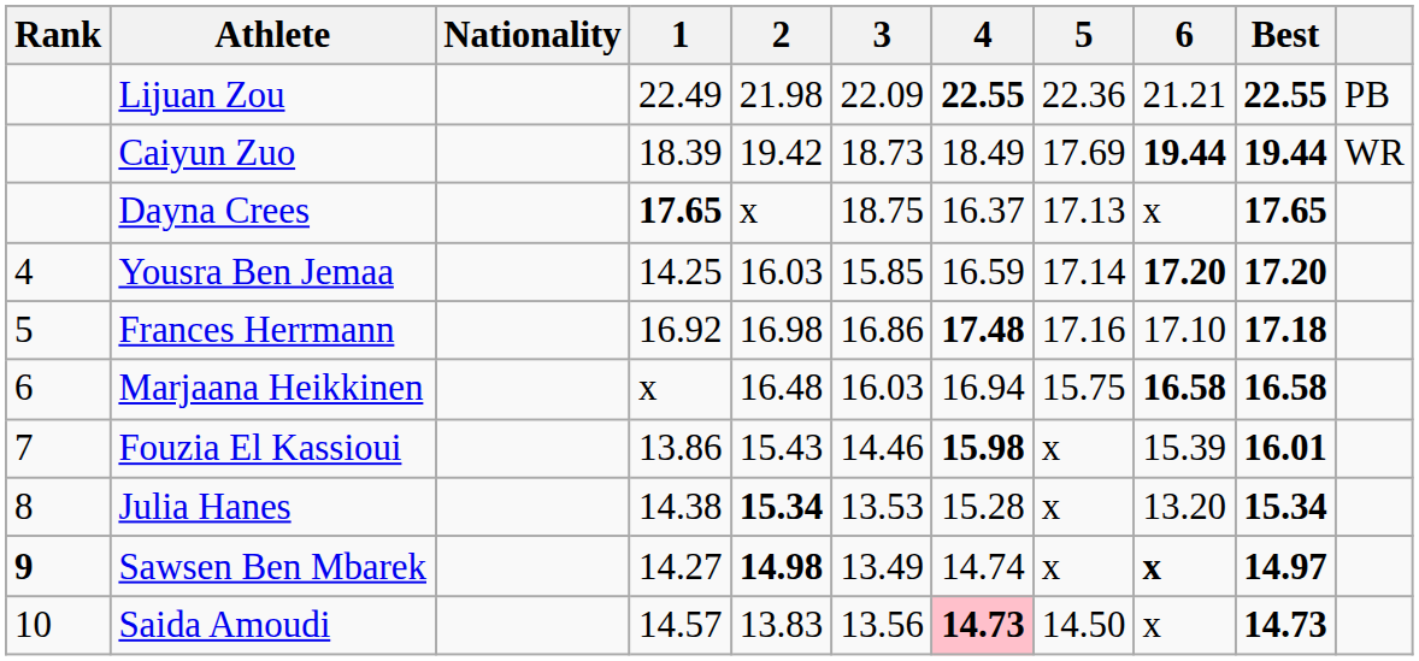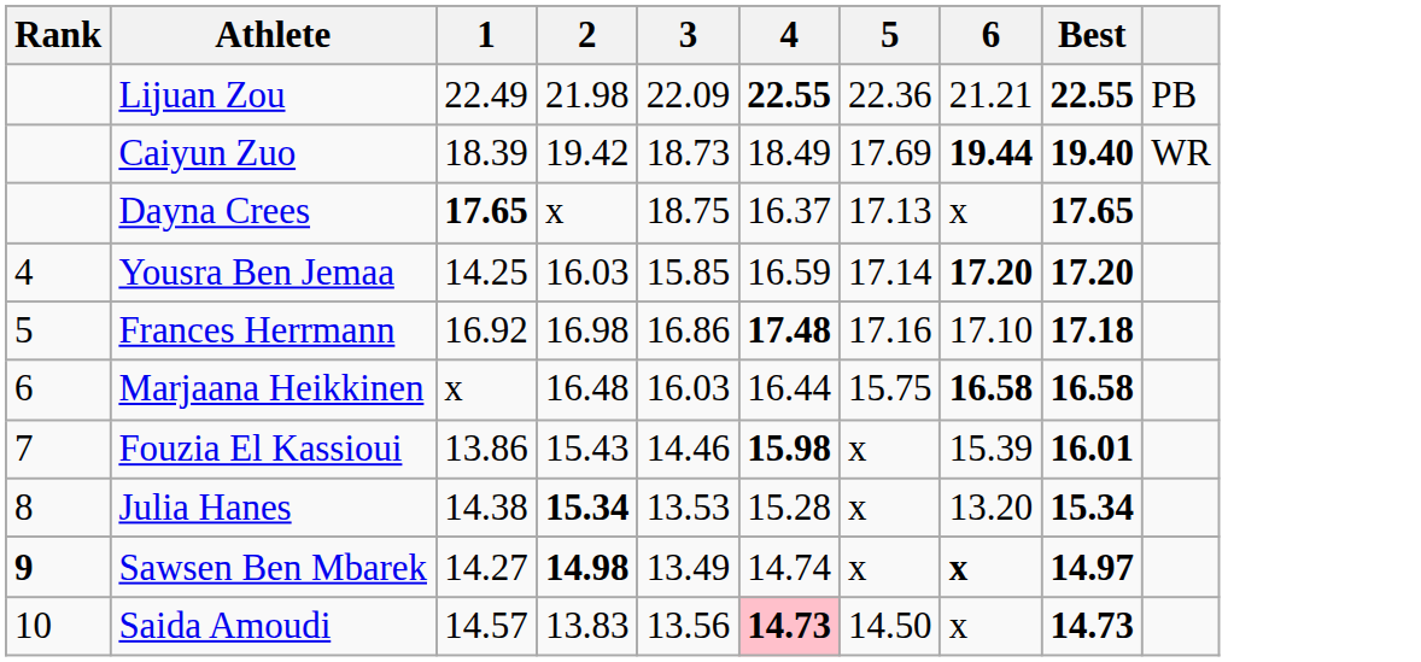 <table class="wikitable">
 <tr>
 <th>Rank</th>
 <th>Athlete</th>
-<th>Nationality</th>
 <th>1</th>
 <th>2</th>
 <th>3</th>
 <th>4</th>
 <th>5</th>
 <th>6</th>
 <th>Best</th>
 <th></th>
 </tr>
 <tr>
 <td></td>
 <td align="left"><a href='#'>Lijuan Zou</a></td>
-<td align="left"></td>
 <td>22.49</td>
 <td>21.98</td>
 <td>22.09</td>
 <td><strong>22.55</strong></td>
 <td>22.36</td>
 <td>21.21</td>
 <td><strong>22.55</strong></td>
 <td>PB</td>
 </tr>
 <tr>
 <td></td>
 <td align="left"><a href='#'>Caiyun Zuo</a></td>
-<td align="left"></td>
 <td>18.39</td>
 <td>19.42</td>
 <td>18.73</td>
 <td>18.49</td>
 <td>17.69</td>
 <td><strong>19.44</strong></td>
-<td><strong>19.44</strong></td>
+<td><strong>19.40</strong></td>
 <td>WR</td>
 </tr>
 <tr>
 <td></td>
 <td align="left"><a href='#'>Dayna Crees</a></td>
-<td align="left"></td>
 <td><strong>17.65</strong></td>
 <td>x</td>
 <td>18.75</td>
 <td>16.37</td>
 <td>17.13</td>
 <td>x</td>
 <td><strong>17.65</strong></td>
 <td></td>
 </tr>
 <tr>
 <td>4</td>
 <td align="left"><a href='#'>Yousra Ben Jemaa</a></td>
-<td align="left"></td>
 <td>14.25</td>
 <td>16.03</td>
 <td>15.85</td>
 <td>16.59</td>
 <td>17.14</td>
 <td><strong>17.20</strong></td>
 <td><strong>17.20</strong></td>
 <td></td>
 </tr>
 <tr>
 <td>5</td>
 <td align="left"><a href='#'>Frances Herrmann</a></td>
-<td align="left"></td>
 <td>16.92</td>
 <td>16.98</td>
 <td>16.86</td>
 <td><strong>17.48</strong></td>
 <td>17.16</td>
 <td>17.10</td>
 <td><strong>17.18</strong></td>
 <td></td>
 </tr>
 <tr>
 <td>6</td>
 <td align="left"><a href='#'>Marjaana Heikkinen</a></td>
-<td align="left"></td>
 <td>x</td>
 <td>16.48</td>
 <td>16.03</td>
-<td>16.94</td>
+<td>16.44</td>
 <td>15.75</td>
 <td><strong>16.58</strong></td>
 <td><strong>16.58</strong></td>
 <td></td>
 </tr>
 <tr>
 <td>7</td>
 <td align="left"><a href='#'>Fouzia El Kassioui</a></td>
-<td align="left"></td>
 <td>13.86</td>
 <td>15.43</td>
 <td>14.46</td>
 <td><strong>15.98</strong></td>
 <td>x</td>
 <td>15.39</td>
 <td><strong>16.01</strong></td>
 <td></td>
 </tr>
 <tr>
 <td>8</td>
 <td align="left"><a href='#'>Julia Hanes</a></td>
-<td align="left"></td>
 <td>14.38</td>
 <td><strong>15.34</strong></td>
 <td>13.53</td>
 <td>15.28</td>
 <td>x</td>
 <td>13.20</td>
 <td><strong>15.34</strong></td>
 <td></td>
 </tr>
 <tr>
 <td><strong>9</strong></td>
 <td align="left"><a href='#'>Sawsen Ben Mbarek</a></td>
-<td align="left"></td>
 <td>14.27</td>
 <td><strong>14.98</strong></td>
 <td>13.49</td>
 <td>14.74</td>
 <td>x</td>
 <td><strong>x</strong></td>
 <td><strong>14.97</strong></td>
 <td></td>
 </tr>
 <tr>
 <td>10</td>
 <td align="left"><a href='#'>Saida Amoudi</a></td>
-<td align="left"></td>
 <td>14.57</td>
 <td>13.83</td>
 <td>13.56</td>
 <td style="background: pink;"><strong>14.73</strong></td>
 <td>14.50</td>
 <td>x</td>
 <td><strong>14.73</strong></td>
 <td></td>
 </tr>
 </table>
